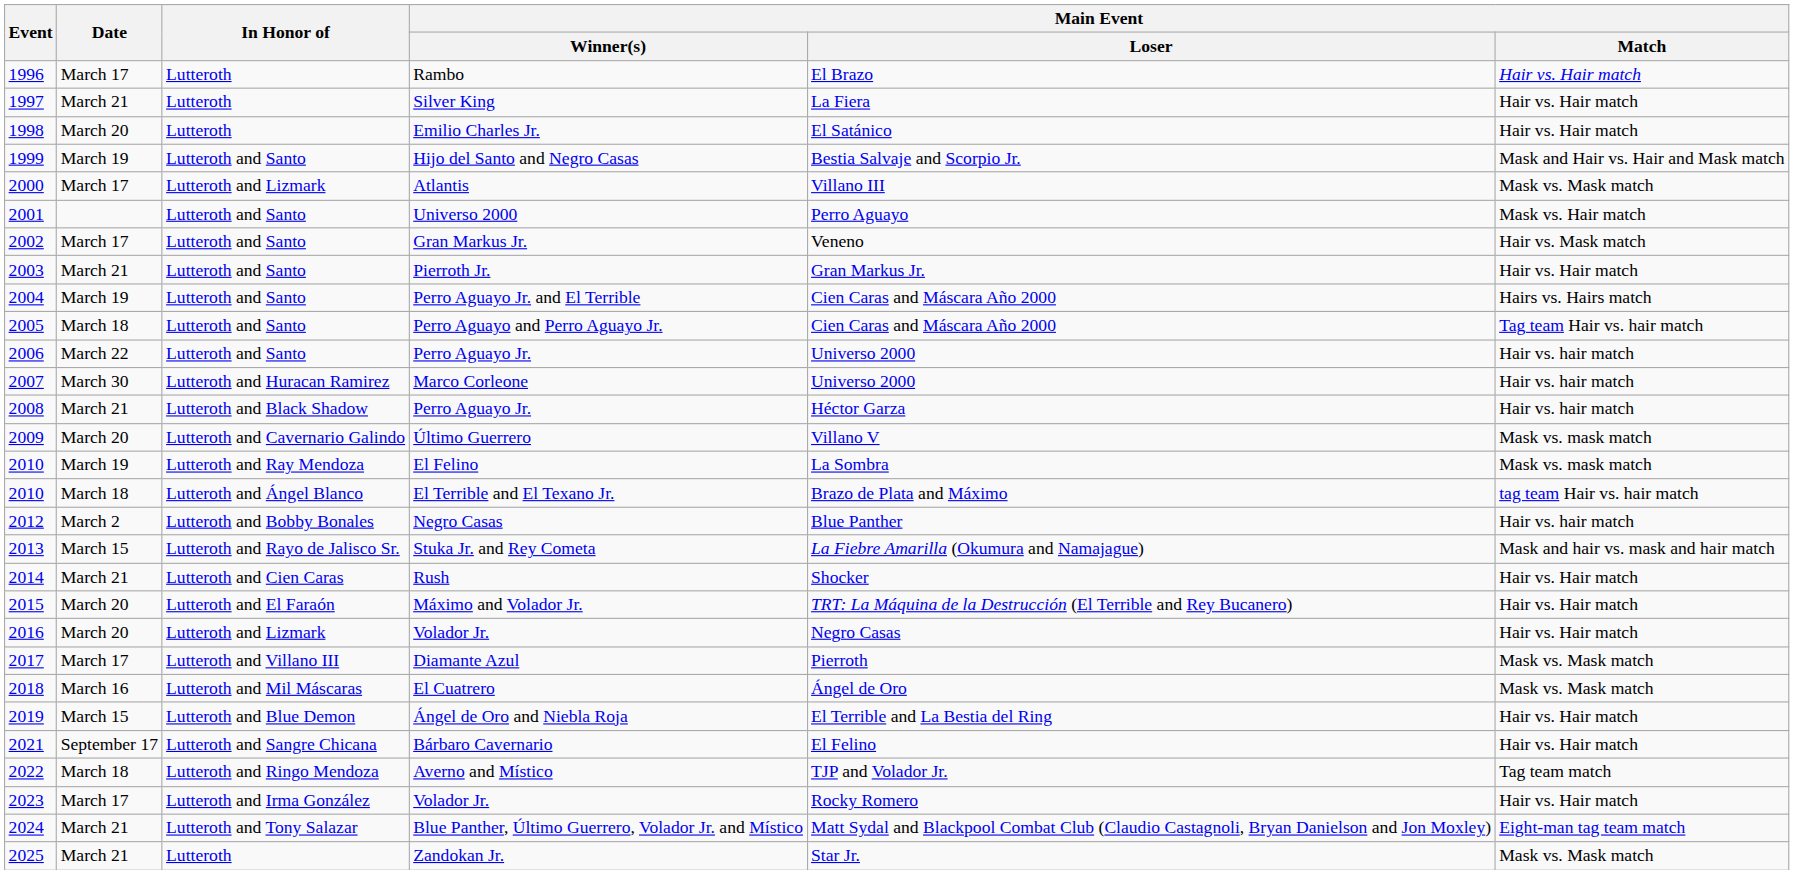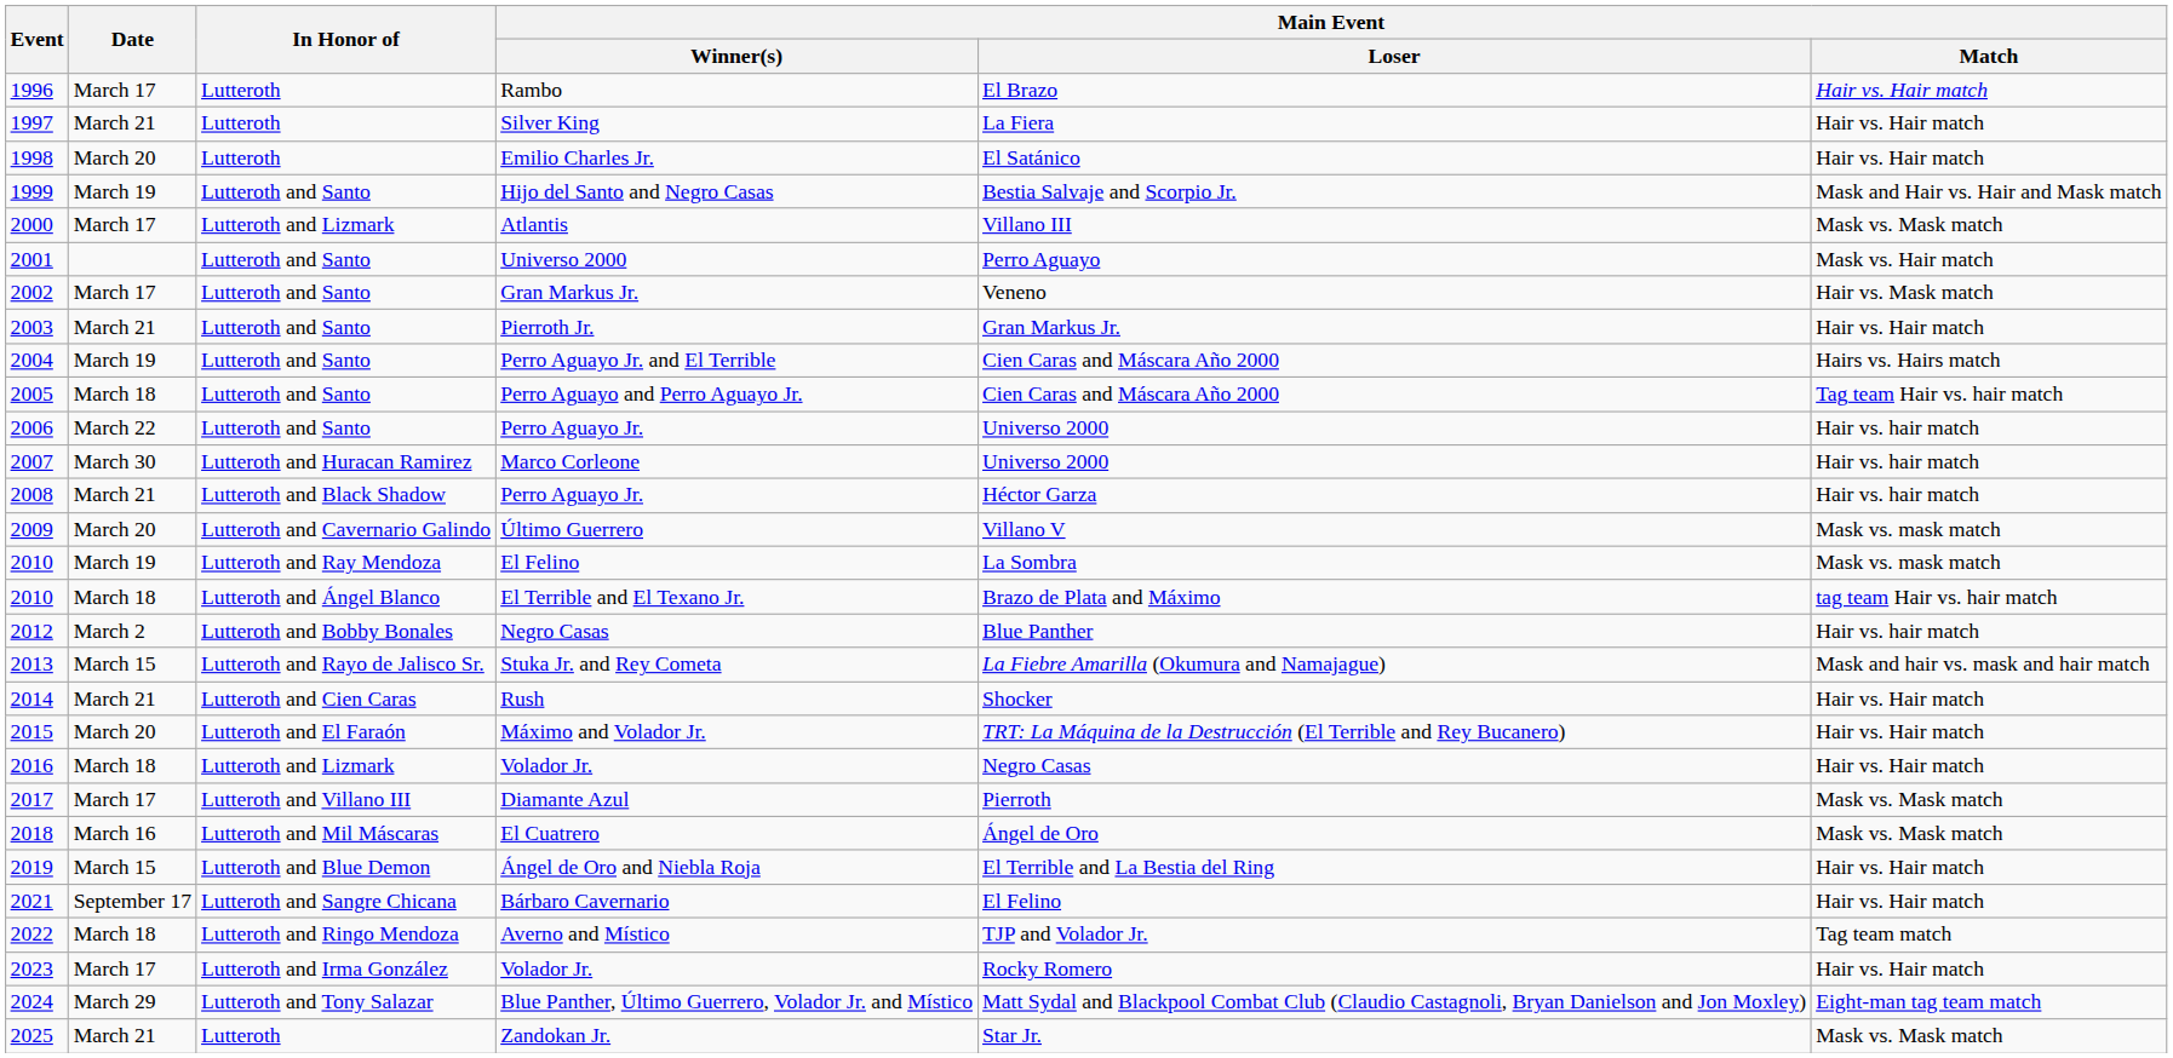 <table class="wikitable" align="center">
 <tr>
 <th rowspan=2>Event</th>
 <th rowspan=2>Date</th>
 <th rowspan=2>In Honor of</th>
 <th colspan=3>Main Event</th>
 </tr>
 <tr>
 <th>Winner(s)</th>
 <th>Loser</th>
 <th>Match</th>
 </tr>
 <tr>
 <td><a href='#'>1996</a></td>
 <td>March 17</td>
 <td><a href='#'>Lutteroth</a></td>
 <td>Rambo</td>
 <td><a href='#'>El Brazo</a></td>
 <td><em><a href='#'>Hair vs. Hair match</a></em></td>
 </tr>
 <tr>
 <td><a href='#'>1997</a></td>
 <td>March 21</td>
 <td><a href='#'>Lutteroth</a></td>
 <td><a href='#'>Silver King</a></td>
 <td><a href='#'>La Fiera</a></td>
 <td>Hair vs. Hair match</td>
 </tr>
 <tr>
 <td><a href='#'>1998</a></td>
 <td>March 20</td>
 <td><a href='#'>Lutteroth</a></td>
 <td><a href='#'>Emilio Charles Jr.</a></td>
 <td><a href='#'>El Satánico</a></td>
 <td>Hair vs. Hair match</td>
 </tr>
 <tr>
 <td><a href='#'>1999</a></td>
 <td>March 19</td>
 <td><a href='#'>Lutteroth</a> and <a href='#'>Santo</a></td>
 <td><a href='#'>Hijo del Santo</a> and <a href='#'>Negro Casas</a></td>
 <td><a href='#'>Bestia Salvaje</a> and <a href='#'>Scorpio Jr.</a></td>
 <td>Mask and Hair vs. Hair and Mask match</td>
 </tr>
 <tr>
 <td><a href='#'>2000</a></td>
 <td>March 17</td>
 <td><a href='#'>Lutteroth</a> and <a href='#'>Lizmark</a></td>
 <td><a href='#'>Atlantis</a></td>
 <td><a href='#'>Villano III</a></td>
 <td>Mask vs. Mask match</td>
 </tr>
 <tr>
 <td><a href='#'>2001</a></td>
 <td></td>
 <td><a href='#'>Lutteroth</a> and <a href='#'>Santo</a></td>
 <td><a href='#'>Universo 2000</a></td>
 <td><a href='#'>Perro Aguayo</a></td>
 <td>Mask vs. Hair match</td>
 </tr>
 <tr>
 <td><a href='#'>2002</a></td>
 <td>March 17</td>
 <td><a href='#'>Lutteroth</a> and <a href='#'>Santo</a></td>
 <td><a href='#'>Gran Markus Jr.</a></td>
 <td>Veneno</td>
 <td>Hair vs. Mask match</td>
 </tr>
 <tr>
 <td><a href='#'>2003</a></td>
 <td>March 21</td>
 <td><a href='#'>Lutteroth</a> and <a href='#'>Santo</a></td>
 <td><a href='#'>Pierroth Jr.</a></td>
 <td><a href='#'>Gran Markus Jr.</a></td>
 <td>Hair vs. Hair match</td>
 </tr>
 <tr>
 <td><a href='#'>2004</a></td>
 <td>March 19</td>
 <td><a href='#'>Lutteroth</a> and <a href='#'>Santo</a></td>
 <td><a href='#'>Perro Aguayo Jr.</a> and <a href='#'>El Terrible</a></td>
 <td><a href='#'>Cien Caras</a> and <a href='#'>Máscara Año 2000</a></td>
 <td>Hairs vs. Hairs match</td>
 </tr>
 <tr>
 <td><a href='#'>2005</a></td>
 <td>March 18</td>
 <td><a href='#'>Lutteroth</a> and <a href='#'>Santo</a></td>
 <td><a href='#'>Perro Aguayo</a> and <a href='#'>Perro Aguayo Jr.</a></td>
 <td><a href='#'>Cien Caras</a> and <a href='#'>Máscara Año 2000</a></td>
 <td><a href='#'>Tag team</a> Hair vs. hair match</td>
 </tr>
 <tr>
 <td><a href='#'>2006</a></td>
 <td>March 22</td>
 <td><a href='#'>Lutteroth</a> and <a href='#'>Santo</a></td>
 <td><a href='#'>Perro Aguayo Jr.</a></td>
 <td><a href='#'>Universo 2000</a></td>
 <td>Hair vs. hair match</td>
 </tr>
 <tr>
 <td><a href='#'>2007</a></td>
 <td>March 30</td>
 <td><a href='#'>Lutteroth</a> and <a href='#'>Huracan Ramirez</a></td>
 <td><a href='#'>Marco Corleone</a></td>
 <td><a href='#'>Universo 2000</a></td>
 <td>Hair vs. hair match</td>
 </tr>
 <tr>
 <td><a href='#'>2008</a></td>
 <td>March 21</td>
 <td><a href='#'>Lutteroth</a> and <a href='#'>Black Shadow</a></td>
 <td><a href='#'>Perro Aguayo Jr.</a></td>
 <td><a href='#'>Héctor Garza</a></td>
 <td>Hair vs. hair match</td>
 </tr>
 <tr>
 <td><a href='#'>2009</a></td>
 <td>March 20</td>
 <td><a href='#'>Lutteroth</a> and <a href='#'>Cavernario Galindo</a></td>
 <td><a href='#'>Último Guerrero</a></td>
 <td><a href='#'>Villano V</a></td>
 <td>Mask vs. mask match</td>
 </tr>
 <tr>
 <td><a href='#'>2010</a></td>
 <td>March 19</td>
 <td><a href='#'>Lutteroth</a> and <a href='#'>Ray Mendoza</a></td>
 <td><a href='#'>El Felino</a></td>
 <td><a href='#'>La Sombra</a></td>
 <td>Mask vs. mask match</td>
 </tr>
 <tr>
 <td><a href='#'>2010</a></td>
 <td>March 18</td>
 <td><a href='#'>Lutteroth</a> and <a href='#'>Ángel Blanco</a></td>
 <td><a href='#'>El Terrible</a> and <a href='#'>El Texano Jr.</a></td>
 <td><a href='#'>Brazo de Plata</a> and <a href='#'>Máximo</a></td>
 <td><a href='#'>tag team</a> Hair vs. hair match</td>
 </tr>
 <tr>
 <td><a href='#'>2012</a></td>
 <td>March 2</td>
 <td><a href='#'>Lutteroth</a> and <a href='#'>Bobby Bonales</a></td>
 <td><a href='#'>Negro Casas</a></td>
 <td><a href='#'>Blue Panther</a></td>
 <td>Hair vs. hair match</td>
 </tr>
 <tr>
 <td><a href='#'>2013</a></td>
 <td>March 15</td>
 <td><a href='#'>Lutteroth</a> and <a href='#'>Rayo de Jalisco Sr.</a></td>
 <td><a href='#'>Stuka Jr.</a> and <a href='#'>Rey Cometa</a></td>
 <td><em><a href='#'>La Fiebre Amarilla</a></em> (<a href='#'>Okumura</a> and <a href='#'>Namajague</a>)</td>
 <td>Mask and hair vs. mask and hair match</td>
 </tr>
 <tr>
 <td><a href='#'>2014</a></td>
 <td>March 21</td>
 <td><a href='#'>Lutteroth</a> and <a href='#'>Cien Caras</a></td>
 <td><a href='#'>Rush</a></td>
 <td><a href='#'>Shocker</a></td>
 <td>Hair vs. Hair match</td>
 </tr>
 <tr>
 <td><a href='#'>2015</a></td>
 <td>March 20</td>
 <td><a href='#'>Lutteroth</a> and <a href='#'>El Faraón</a></td>
 <td><a href='#'>Máximo</a> and <a href='#'>Volador Jr.</a></td>
 <td><em><a href='#'>TRT: La Máquina de la Destrucción</a></em> (<a href='#'>El Terrible</a> and <a href='#'>Rey Bucanero</a>)</td>
 <td>Hair vs. Hair match</td>
 </tr>
 <tr>
 <td><a href='#'>2016</a></td>
-<td>March 20</td>
+<td>March 18</td>
 <td><a href='#'>Lutteroth</a> and <a href='#'>Lizmark</a></td>
 <td><a href='#'>Volador Jr.</a></td>
 <td><a href='#'>Negro Casas</a></td>
 <td>Hair vs. Hair match </td>
 </tr>
 <tr>
 <td><a href='#'>2017</a></td>
 <td>March 17</td>
 <td><a href='#'>Lutteroth</a> and <a href='#'>Villano III</a></td>
 <td><a href='#'>Diamante Azul</a></td>
 <td><a href='#'>Pierroth</a></td>
 <td>Mask vs. Mask match</td>
 </tr>
 <tr>
 <td><a href='#'>2018</a></td>
 <td>March 16</td>
 <td><a href='#'>Lutteroth</a> and <a href='#'>Mil Máscaras</a></td>
 <td><a href='#'>El Cuatrero</a></td>
 <td><a href='#'>Ángel de Oro</a></td>
 <td>Mask vs. Mask match</td>
 </tr>
 <tr>
 <td><a href='#'>2019</a></td>
 <td>March 15</td>
 <td><a href='#'>Lutteroth</a> and <a href='#'>Blue Demon</a></td>
 <td><a href='#'>Ángel de Oro</a> and <a href='#'>Niebla Roja</a></td>
 <td><a href='#'>El Terrible</a> and <a href='#'>La Bestia del Ring</a></td>
 <td>Hair vs. Hair match</td>
 </tr>
 <tr>
 <td><a href='#'>2021</a></td>
 <td>September 17</td>
 <td><a href='#'>Lutteroth</a> and <a href='#'>Sangre Chicana</a></td>
 <td><a href='#'>Bárbaro Cavernario</a></td>
 <td><a href='#'>El Felino</a></td>
 <td>Hair vs. Hair match</td>
 </tr>
 <tr>
 <td><a href='#'>2022</a></td>
 <td>March 18</td>
 <td><a href='#'>Lutteroth</a> and <a href='#'>Ringo Mendoza</a></td>
 <td><a href='#'>Averno</a> and <a href='#'>Místico</a></td>
 <td><a href='#'>TJP</a> and <a href='#'>Volador Jr.</a></td>
 <td>Tag team match</td>
 </tr>
 <tr>
 <td><a href='#'>2023</a></td>
 <td>March 17</td>
 <td><a href='#'>Lutteroth</a> and <a href='#'>Irma González</a></td>
 <td><a href='#'>Volador Jr.</a></td>
 <td><a href='#'>Rocky Romero</a></td>
 <td>Hair vs. Hair match</td>
 </tr>
 <tr>
 <td><a href='#'>2024</a></td>
-<td>March 21</td>
+<td>March 29</td>
 <td><a href='#'>Lutteroth</a> and <a href='#'>Tony Salazar</a></td>
 <td><a href='#'>Blue Panther</a>, <a href='#'>Último Guerrero</a>, <a href='#'>Volador Jr.</a> and <a href='#'>Místico</a></td>
 <td><a href='#'>Matt Sydal</a> and <a href='#'>Blackpool Combat Club</a> (<a href='#'>Claudio Castagnoli</a>, <a href='#'>Bryan Danielson</a> and <a href='#'>Jon Moxley</a>)</td>
 <td><a href='#'>Eight-man tag team match</a></td>
 </tr>
 <tr>
 <td><a href='#'>2025</a></td>
 <td>March 21</td>
 <td><a href='#'>Lutteroth</a></td>
 <td><a href='#'>Zandokan Jr.</a></td>
 <td><a href='#'>Star Jr.</a></td>
 <td>Mask vs. Mask match</td>
 </tr>
 </table>
